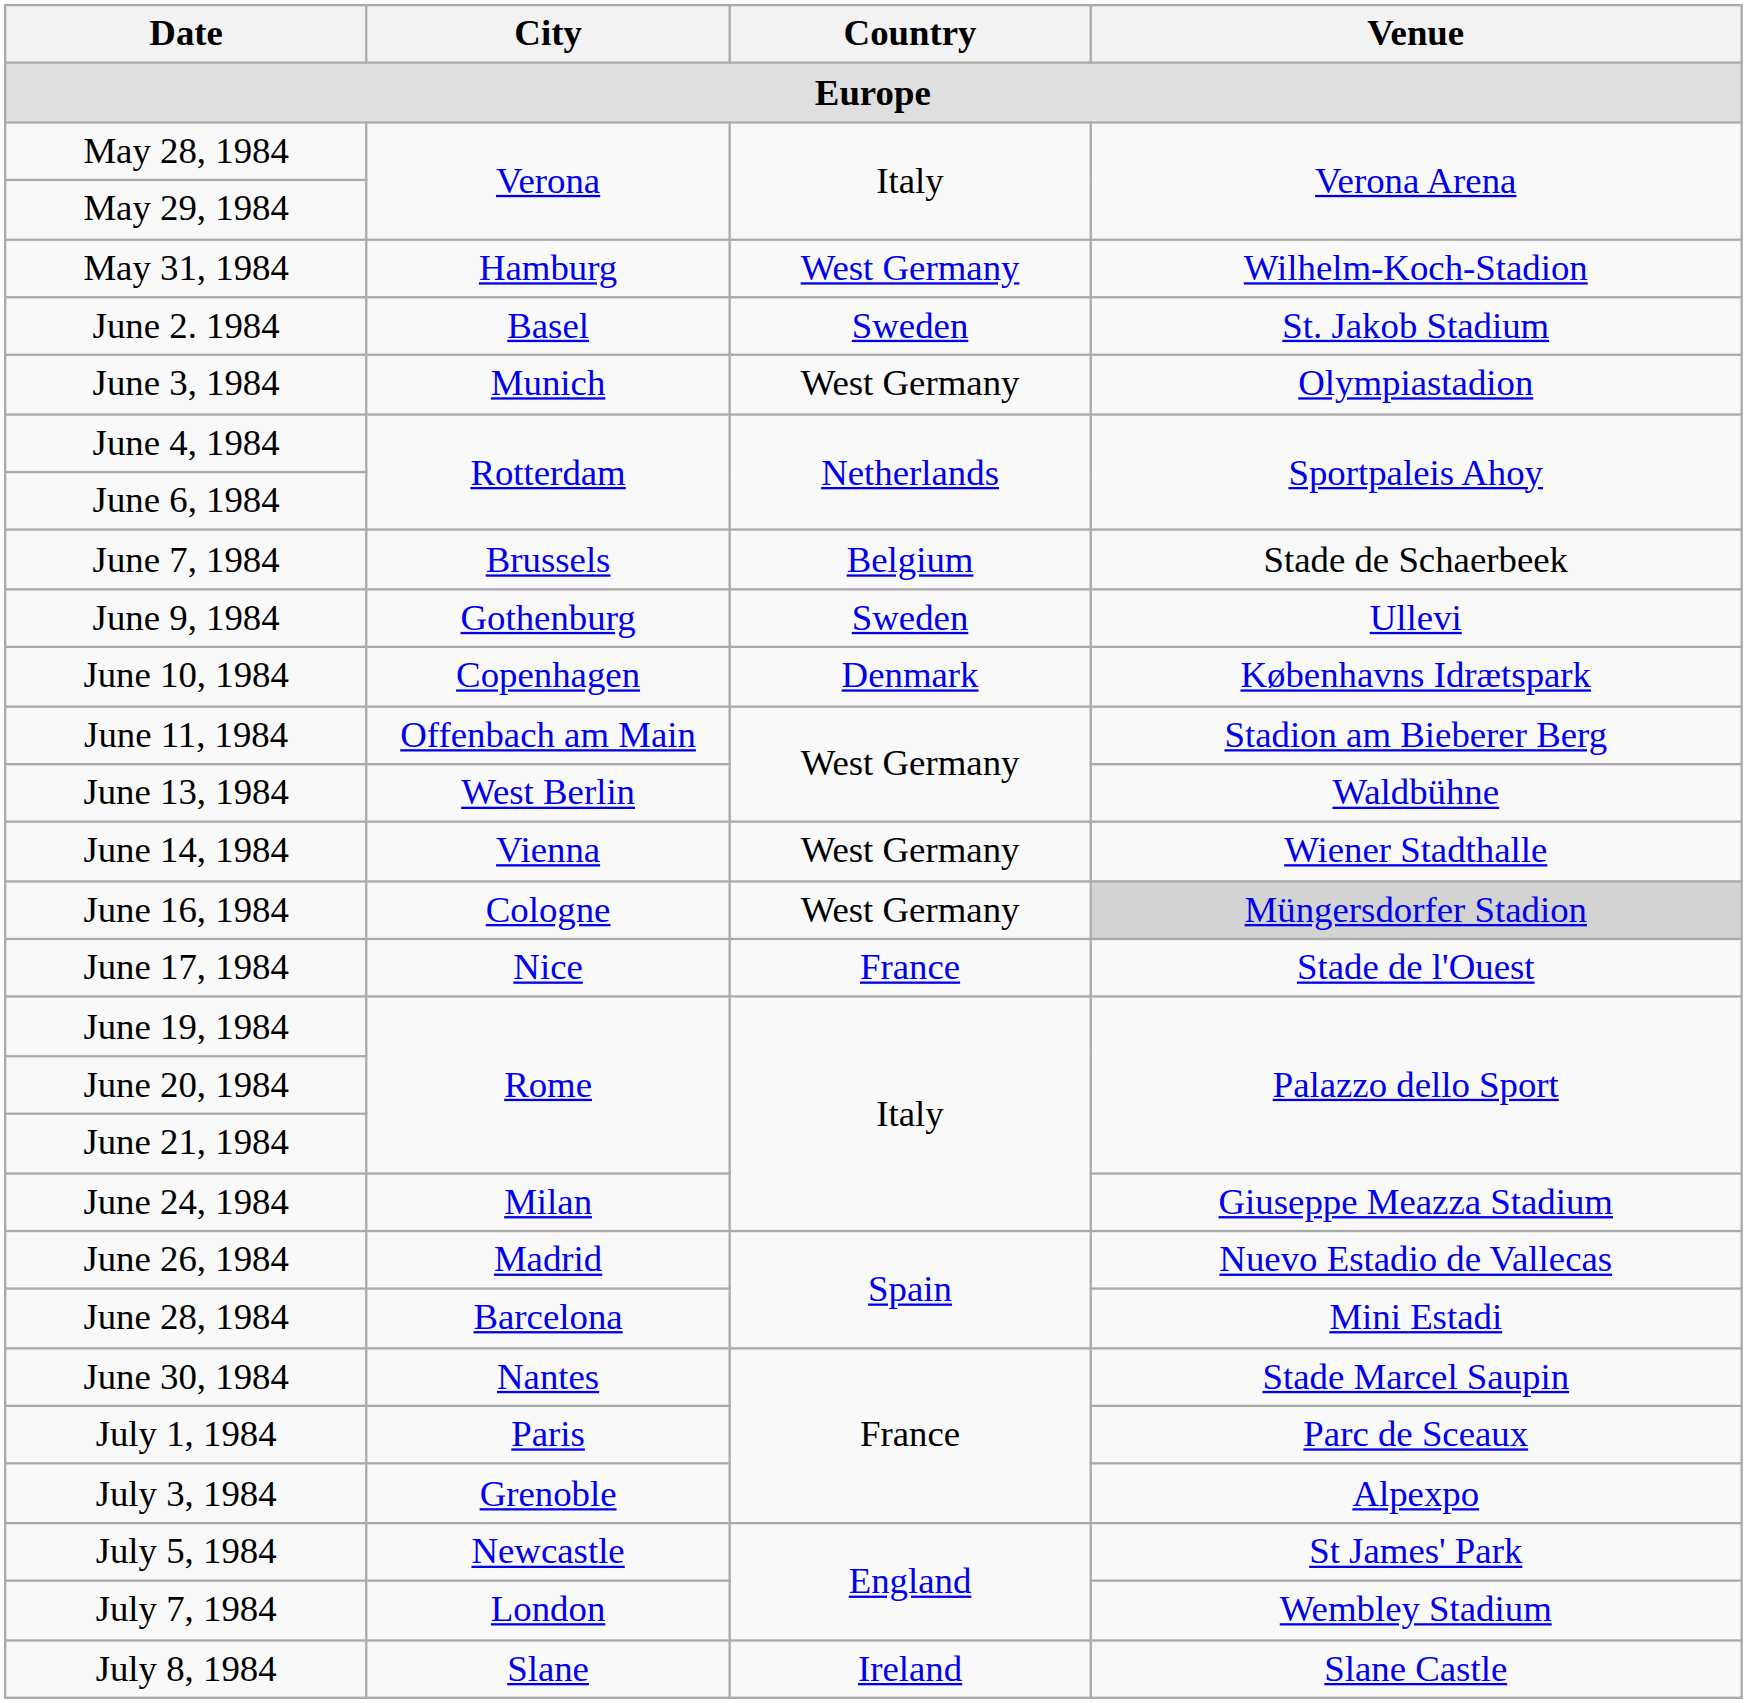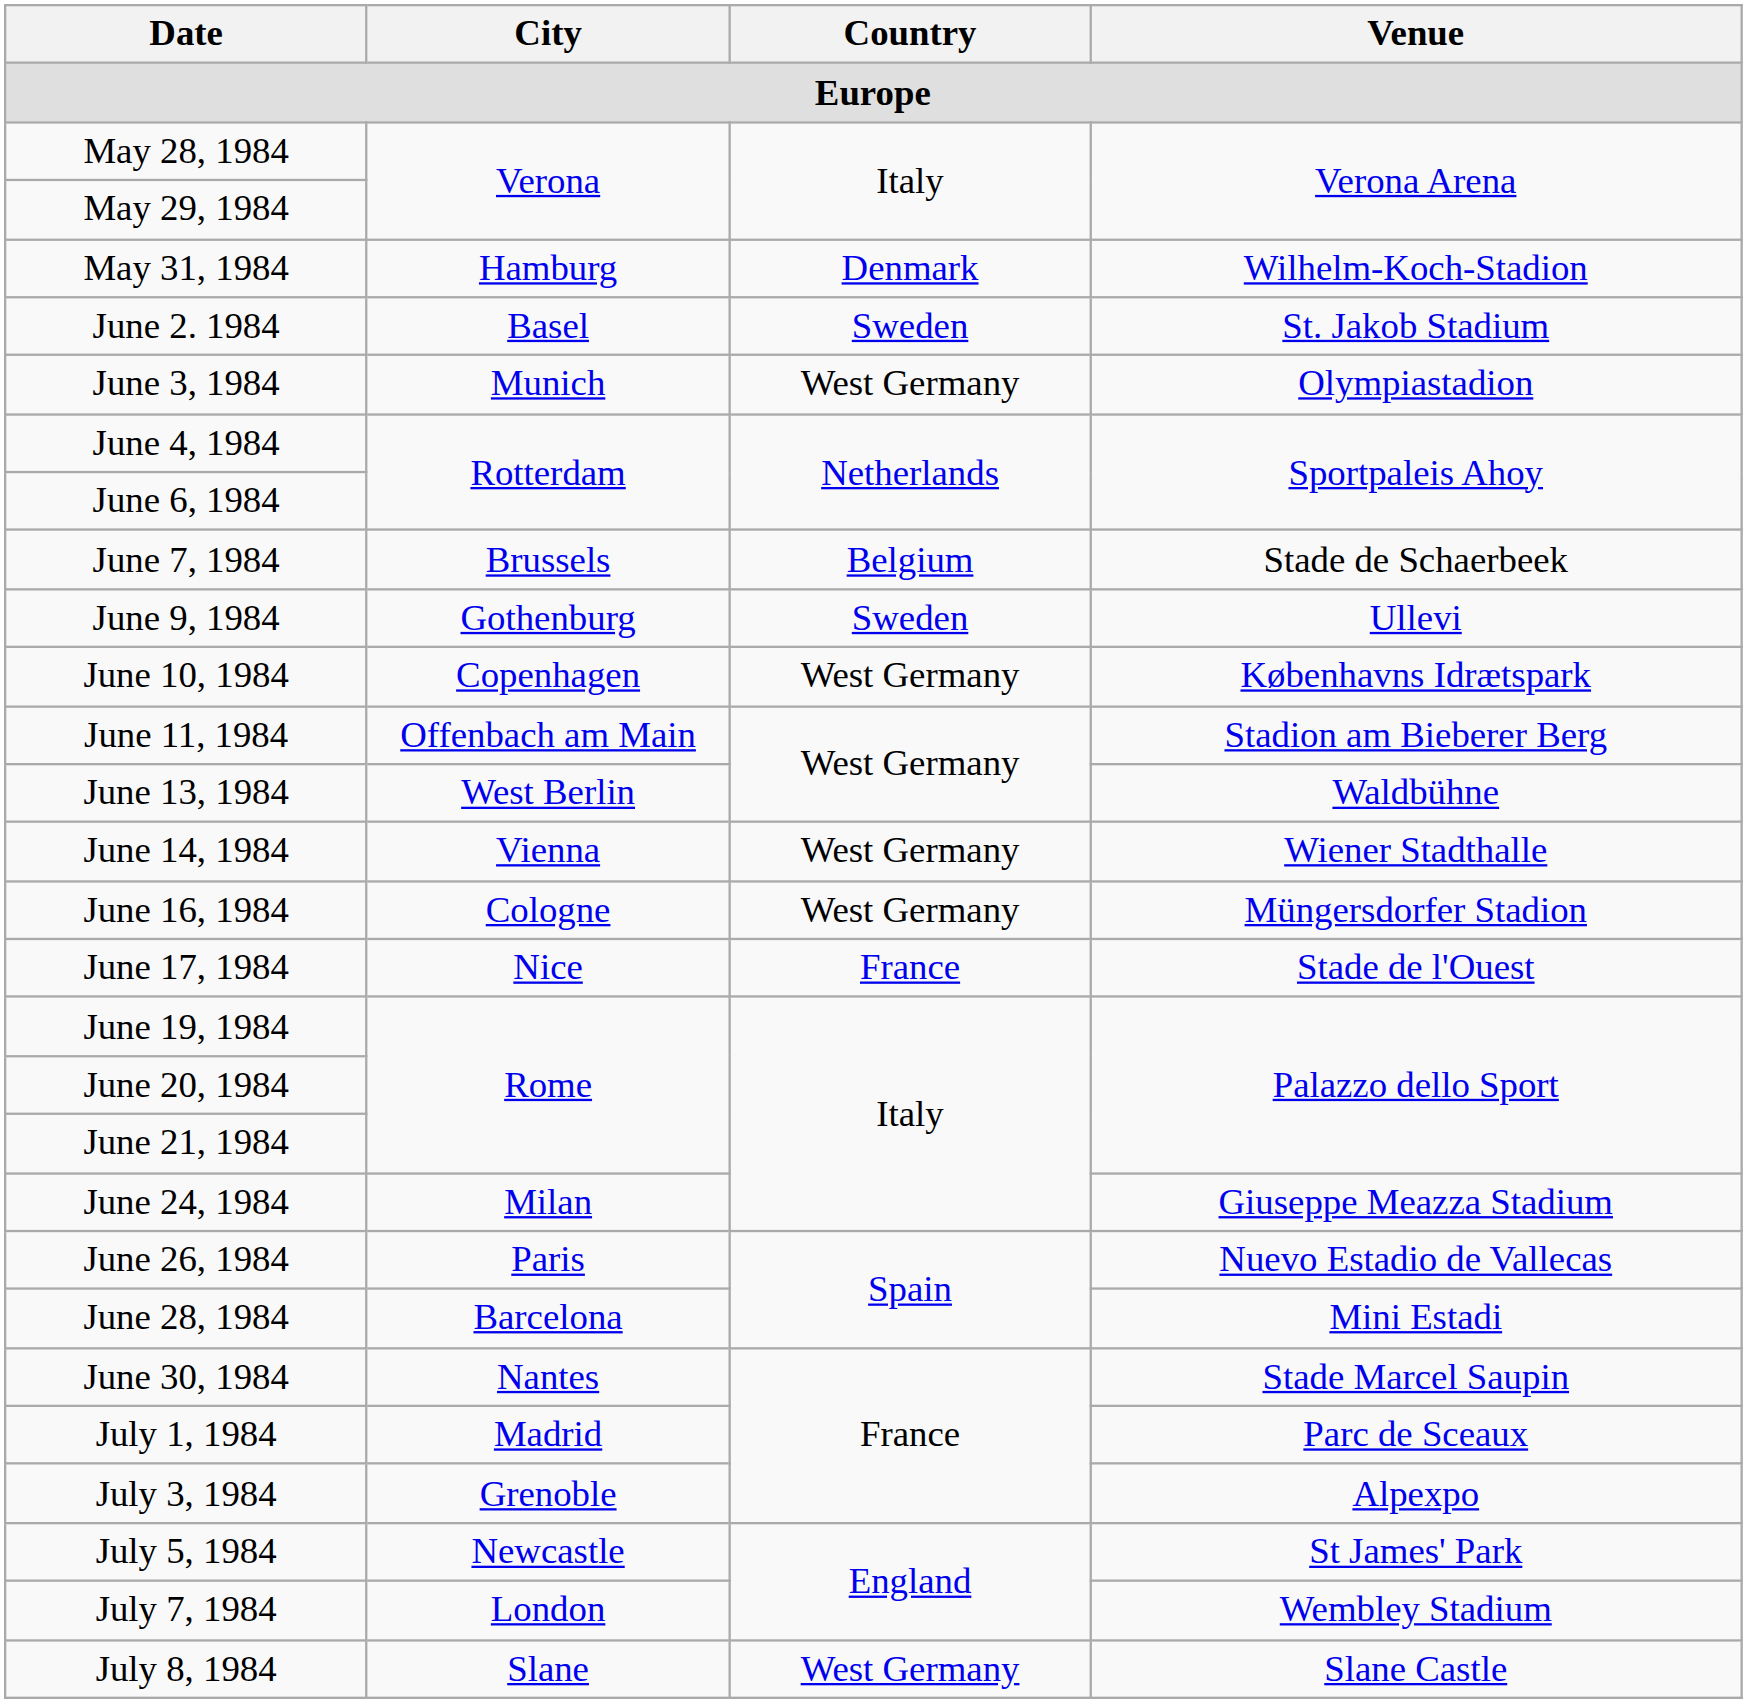 <table class="wikitable" style="text-align:center;">
 <tr>
 <th width="150">Date</th>
 <th width="150">City</th>
 <th width="150">Country</th>
 <th width="275">Venue</th>
 </tr>
 <tr>
 <th colspan="6" style="background:#DFDFDF;">Europe</th>
 </tr>
 <tr>
 <td>May 28, 1984</td>
 <td rowspan="2"><a href='#'>Verona</a></td>
 <td rowspan="2">Italy</td>
 <td rowspan="2"><a href='#'>Verona Arena</a></td>
 </tr>
 <tr>
 <td>May 29, 1984</td>
 </tr>
 <tr>
 <td>May 31, 1984</td>
 <td><a href='#'>Hamburg</a></td>
-<td><a href='#'>West Germany</a></td>
+<td><a href='#'>Denmark</a></td>
 <td><a href='#'>Wilhelm-Koch-Stadion</a></td>
 </tr>
 <tr>
 <td>June 2. 1984</td>
 <td><a href='#'>Basel</a></td>
 <td><a href='#'>Sweden</a></td>
 <td><a href='#'>St. Jakob Stadium</a></td>
 </tr>
 <tr>
 <td>June 3, 1984</td>
 <td><a href='#'>Munich</a></td>
 <td>West Germany</td>
 <td><a href='#'>Olympiastadion</a></td>
 </tr>
 <tr>
 <td>June 4, 1984</td>
 <td rowspan="2"><a href='#'>Rotterdam</a></td>
 <td rowspan="2"><a href='#'>Netherlands</a></td>
 <td rowspan="2"><a href='#'>Sportpaleis Ahoy</a></td>
 </tr>
 <tr>
 <td>June 6, 1984</td>
 </tr>
 <tr>
 <td>June 7, 1984</td>
 <td><a href='#'>Brussels</a></td>
 <td><a href='#'>Belgium</a></td>
 <td>Stade de Schaerbeek</td>
 </tr>
 <tr>
 <td>June 9, 1984</td>
 <td><a href='#'>Gothenburg</a></td>
 <td><a href='#'>Sweden</a></td>
 <td><a href='#'>Ullevi</a></td>
 </tr>
 <tr>
 <td>June 10, 1984</td>
 <td><a href='#'>Copenhagen</a></td>
-<td><a href='#'>Denmark</a></td>
+<td>West Germany</td>
 <td><a href='#'>Københavns Idrætspark</a></td>
 </tr>
 <tr>
 <td>June 11, 1984</td>
 <td><a href='#'>Offenbach am Main</a></td>
 <td rowspan="2">West Germany</td>
 <td><a href='#'>Stadion am Bieberer Berg</a></td>
 </tr>
 <tr>
 <td>June 13, 1984</td>
 <td><a href='#'>West Berlin</a></td>
 <td><a href='#'>Waldbühne</a></td>
 </tr>
 <tr>
 <td>June 14, 1984</td>
 <td><a href='#'>Vienna</a></td>
 <td>West Germany</td>
 <td><a href='#'>Wiener Stadthalle</a></td>
 </tr>
 <tr>
 <td>June 16, 1984</td>
 <td><a href='#'>Cologne</a></td>
 <td>West Germany</td>
-<td style="background: lightgrey;"><a href='#'>Müngersdorfer Stadion</a></td>
+<td><a href='#'>Müngersdorfer Stadion</a></td>
 </tr>
 <tr>
 <td>June 17, 1984</td>
 <td><a href='#'>Nice</a></td>
 <td><a href='#'>France</a></td>
 <td><a href='#'>Stade de l'Ouest</a></td>
 </tr>
 <tr>
 <td>June 19, 1984</td>
 <td rowspan="3"><a href='#'>Rome</a></td>
 <td rowspan="4">Italy</td>
 <td rowspan="3"><a href='#'>Palazzo dello Sport</a></td>
 </tr>
 <tr>
 <td>June 20, 1984</td>
 </tr>
 <tr>
 <td>June 21, 1984</td>
 </tr>
 <tr>
 <td>June 24, 1984</td>
 <td><a href='#'>Milan</a></td>
 <td><a href='#'>Giuseppe Meazza Stadium</a></td>
 </tr>
 <tr>
 <td>June 26, 1984</td>
-<td><a href='#'>Madrid</a></td>
+<td><a href='#'>Paris</a></td>
 <td rowspan="2"><a href='#'>Spain</a></td>
 <td><a href='#'>Nuevo Estadio de Vallecas</a></td>
 </tr>
 <tr>
 <td>June 28, 1984</td>
 <td><a href='#'>Barcelona</a></td>
 <td><a href='#'>Mini Estadi</a></td>
 </tr>
 <tr>
 <td>June 30, 1984</td>
 <td><a href='#'>Nantes</a></td>
 <td rowspan="3">France</td>
 <td><a href='#'>Stade Marcel Saupin</a></td>
 </tr>
 <tr>
 <td>July 1, 1984</td>
-<td><a href='#'>Paris</a></td>
+<td><a href='#'>Madrid</a></td>
 <td><a href='#'>Parc de Sceaux</a></td>
 </tr>
 <tr>
 <td>July 3, 1984</td>
 <td><a href='#'>Grenoble</a></td>
 <td><a href='#'>Alpexpo</a></td>
 </tr>
 <tr>
 <td>July 5, 1984</td>
 <td><a href='#'>Newcastle</a></td>
 <td rowspan="2"><a href='#'>England</a></td>
 <td><a href='#'>St James' Park</a></td>
 </tr>
 <tr>
 <td>July 7, 1984</td>
 <td><a href='#'>London</a></td>
 <td><a href='#'>Wembley Stadium</a></td>
 </tr>
 <tr>
 <td>July 8, 1984</td>
 <td><a href='#'>Slane</a></td>
-<td><a href='#'>Ireland</a></td>
+<td><a href='#'>West Germany</a></td>
 <td><a href='#'>Slane Castle</a></td>
 </tr>
 <tr>
 </tr>
 </table>
